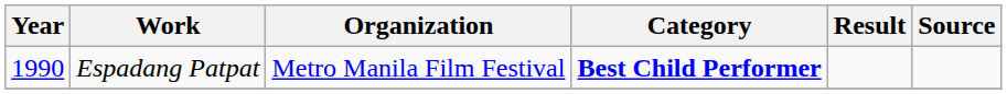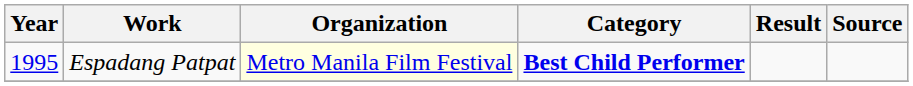 <table class="wikitable">
 <tr>
 <th>Year</th>
 <th>Work</th>
 <th>Organization</th>
 <th>Category</th>
 <th>Result</th>
 <th>Source </th>
 </tr>
 <tr>
-<td><a href='#'>1990</a></td>
+<td><a href='#'>1995</a></td>
 <td><em>Espadang Patpat</em></td>
-<td><a href='#'>Metro Manila Film Festival</a></td>
+<td style="background: lightyellow;"><a href='#'>Metro Manila Film Festival</a></td>
 <td><strong><a href='#'>Best Child Performer</a> </strong></td>
 <td></td>
 <td></td>
 </tr>
 <tr>
 </tr>
 </table>
